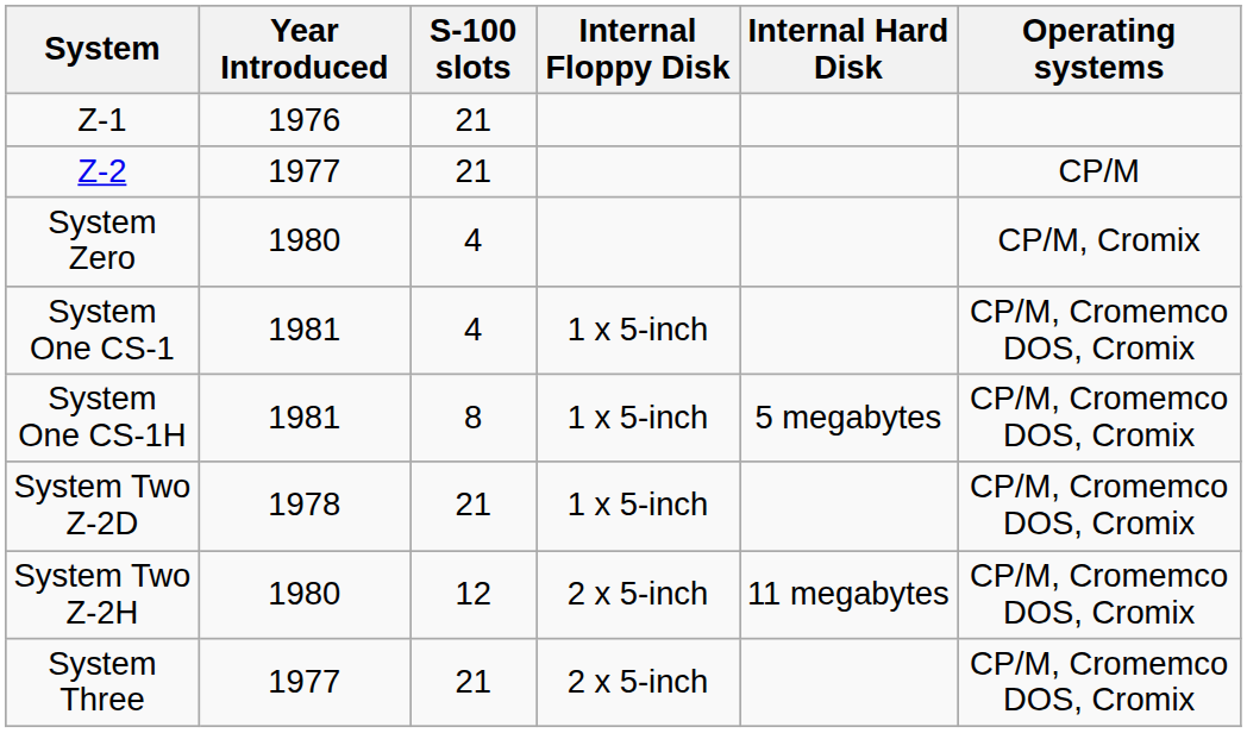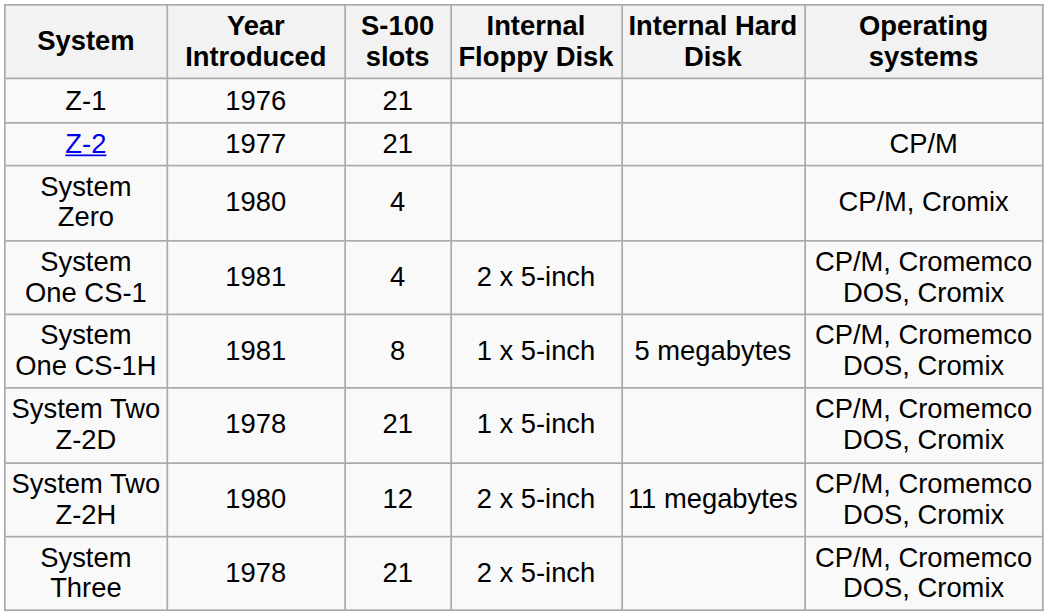 <table class="wikitable sortable" style="text-align:center">
 <tr>
 <th>System</th>
 <th>Year Introduced</th>
 <th>S-100 slots</th>
 <th>Internal Floppy Disk</th>
 <th>Internal Hard Disk</th>
 <th>Operating systems</th>
 </tr>
 <tr>
 <td>Z-1</td>
 <td>1976</td>
 <td>21</td>
 <td></td>
 <td></td>
 <td></td>
 </tr>
 <tr>
 <td><a href='#'>Z-2</a></td>
 <td>1977</td>
 <td>21</td>
 <td></td>
 <td></td>
 <td>CP/M</td>
 </tr>
 <tr>
 <td>System Zero</td>
 <td>1980</td>
 <td>4</td>
 <td></td>
 <td></td>
 <td>CP/M, Cromix</td>
 </tr>
 <tr>
 <td>System One CS-1</td>
 <td>1981</td>
 <td>4</td>
-<td>1 x 5-inch</td>
+<td>2 x 5-inch</td>
 <td></td>
 <td>CP/M, Cromemco DOS, Cromix</td>
 </tr>
 <tr>
 <td>System One CS-1H</td>
 <td>1981</td>
 <td>8</td>
 <td>1 x 5-inch</td>
 <td>5 megabytes</td>
 <td>CP/M, Cromemco DOS, Cromix</td>
 </tr>
 <tr>
 <td>System Two Z-2D</td>
 <td>1978</td>
 <td>21</td>
 <td>1 x 5-inch</td>
 <td></td>
 <td>CP/M, Cromemco DOS, Cromix</td>
 </tr>
 <tr>
 <td>System Two Z-2H</td>
 <td>1980</td>
 <td>12</td>
 <td>2 x 5-inch</td>
 <td>11 megabytes</td>
 <td>CP/M, Cromemco DOS, Cromix</td>
 </tr>
 <tr>
 <td>System Three</td>
-<td>1977</td>
+<td>1978</td>
 <td>21</td>
 <td>2 x 5-inch</td>
 <td></td>
 <td>CP/M, Cromemco DOS, Cromix</td>
 </tr>
 </table>
